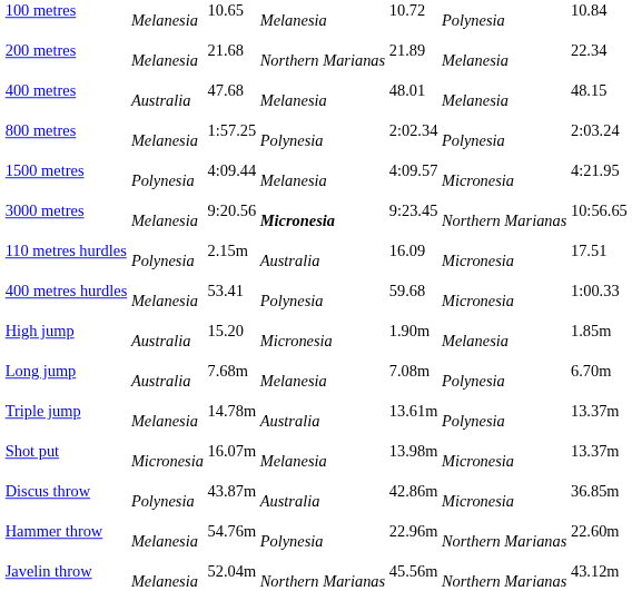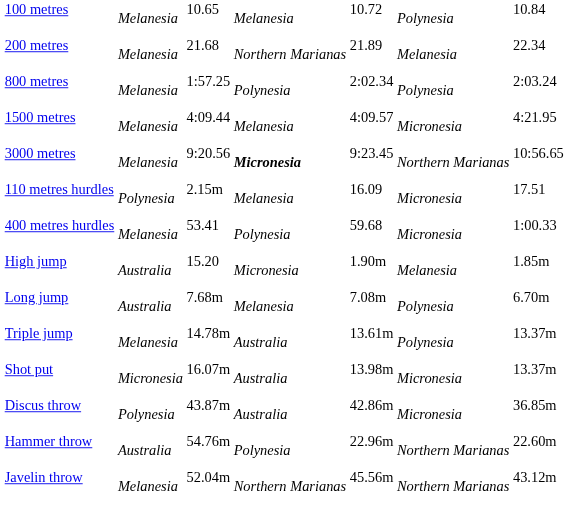 <table>
 <tr>
 <td><a href='#'>100 metres</a> <br><small></small></td>
 <td> <br><em>Melanesia</em></td>
 <td>10.65</td>
 <td> <br><em>Melanesia</em></td>
 <td>10.72</td>
 <td> <br><em>Polynesia</em></td>
 <td>10.84</td>
 </tr>
 <tr>
 <td><a href='#'>200 metres</a> <br><small></small></td>
 <td> <br><em>Melanesia</em></td>
 <td>21.68</td>
 <td> <br><em>Northern Marianas</em></td>
 <td>21.89</td>
 <td> <br><em>Melanesia</em></td>
 <td>22.34</td>
 </tr>
 <tr>
-<td><a href='#'>400 metres</a> <br><small></small></td>
-<td> <br><em>Australia</em></td>
-<td>47.68</td>
-<td> <br><em>Melanesia</em></td>
-<td>48.01</td>
-<td> <br><em>Melanesia</em></td>
-<td>48.15</td>
-</tr>
-<tr>
 <td><a href='#'>800 metres</a> <br><small></small></td>
 <td> <br><em>Melanesia</em></td>
 <td>1:57.25</td>
 <td> <br><em>Polynesia</em></td>
 <td>2:02.34</td>
 <td> <br><em>Polynesia</em></td>
 <td>2:03.24</td>
 </tr>
 <tr>
 <td><a href='#'>1500 metres</a> <br><small></small></td>
-<td> <br><em>Polynesia</em></td>
+<td> <br><em>Melanesia</em></td>
 <td>4:09.44</td>
 <td> <br><em>Melanesia</em></td>
 <td>4:09.57</td>
 <td> <br><em>Micronesia</em></td>
 <td>4:21.95</td>
 </tr>
 <tr>
 <td><a href='#'>3000 metres</a> <br><small></small></td>
 <td> <br><em>Melanesia</em></td>
 <td>9:20.56</td>
 <td><strong> <br><em>Micronesia</em></strong></td>
 <td>9:23.45</td>
 <td> <br><em>Northern Marianas</em></td>
 <td>10:56.65</td>
 </tr>
 <tr>
 <td><a href='#'>110 metres hurdles</a> <br><small></small></td>
 <td> <br><em>Polynesia</em></td>
 <td>2.15m</td>
-<td> <br><em>Australia</em></td>
+<td> <br><em>Melanesia</em></td>
 <td>16.09</td>
 <td> <br><em>Micronesia</em></td>
 <td>17.51</td>
 </tr>
 <tr>
 <td><a href='#'>400 metres hurdles</a> <br><small></small></td>
 <td> <br><em>Melanesia</em></td>
 <td>53.41</td>
 <td> <br><em>Polynesia</em></td>
 <td>59.68</td>
 <td> <br><em>Micronesia</em></td>
 <td>1:00.33</td>
 </tr>
 <tr>
 <td><a href='#'>High jump</a> <br><small></small></td>
 <td> <br><em>Australia</em></td>
 <td>15.20</td>
 <td> <br><em>Micronesia</em></td>
 <td>1.90m</td>
 <td> <br><em>Melanesia</em></td>
 <td>1.85m</td>
 </tr>
 <tr>
 <td><a href='#'>Long jump</a> <br><small></small></td>
 <td> <br><em>Australia</em></td>
 <td>7.68m</td>
 <td> <br><em>Melanesia</em></td>
 <td>7.08m</td>
 <td><br><em>Polynesia</em></td>
 <td>6.70m</td>
 </tr>
 <tr>
 <td><a href='#'>Triple jump</a> <br><small></small></td>
 <td><br><em>Melanesia</em></td>
 <td>14.78m</td>
 <td><br><em>Australia</em></td>
 <td>13.61m</td>
 <td><br><em>Polynesia</em></td>
 <td>13.37m</td>
 </tr>
 <tr>
 <td><a href='#'>Shot put</a> <br><small></small></td>
 <td> <br><em>Micronesia</em></td>
 <td>16.07m</td>
-<td> <br><em>Melanesia</em></td>
+<td> <br><em>Australia</em></td>
 <td>13.98m</td>
 <td> <br><em>Micronesia</em></td>
 <td>13.37m</td>
 </tr>
 <tr>
 <td><a href='#'>Discus throw</a> <br><small></small></td>
 <td> <br><em>Polynesia</em></td>
 <td>43.87m</td>
 <td> <br><em>Australia</em></td>
 <td>42.86m</td>
 <td> <br><em>Micronesia</em></td>
 <td>36.85m</td>
 </tr>
 <tr>
 <td><a href='#'>Hammer throw</a> <br><small></small></td>
-<td> <br><em>Melanesia</em></td>
+<td> <br><em>Australia</em></td>
 <td>54.76m</td>
 <td> <br><em>Polynesia</em></td>
 <td>22.96m</td>
 <td> <br><em>Northern Marianas</em></td>
 <td>22.60m</td>
 </tr>
 <tr>
 <td><a href='#'>Javelin throw</a> <br><small></small></td>
 <td> <br><em>Melanesia</em></td>
 <td>52.04m</td>
 <td> <br><em>Northern Marianas</em></td>
 <td>45.56m</td>
 <td> <br><em>Northern Marianas</em></td>
 <td>43.12m</td>
 </tr>
 <tr>
 </tr>
 </table>
